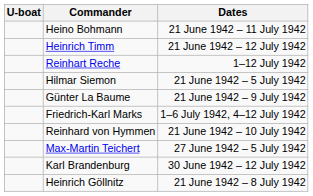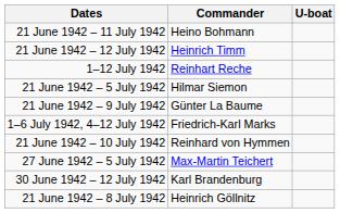 <table class="wikitable">
 <tr>
+<th>Dates</th>
+<th>Commander</th>
 <th>U-boat</th>
-<th>Commander</th>
-<th>Dates</th>
 </tr>
 <tr>
+<td align="right">21 June 1942 – 11 July 1942</td>
+<td align="left">Heino Bohmann</td>
 <td align="center"></td>
-<td align="left">Heino Bohmann</td>
-<td align="right">21 June 1942 – 11 July 1942</td>
 </tr>
 <tr>
+<td align="right">21 June 1942 – 12 July 1942</td>
+<td align="left"><a href='#'>Heinrich Timm</a></td>
 <td align="center"></td>
-<td align="left"><a href='#'>Heinrich Timm</a></td>
-<td align="right">21 June 1942 – 12 July 1942</td>
 </tr>
 <tr>
+<td align="right">1–12 July 1942</td>
+<td align="left"><a href='#'>Reinhart Reche</a></td>
 <td align="center"></td>
-<td align="left"><a href='#'>Reinhart Reche</a></td>
-<td align="right">1–12 July 1942</td>
 </tr>
 <tr>
+<td align="right">21 June 1942 – 5 July 1942</td>
+<td align="left">Hilmar Siemon</td>
 <td align="center"></td>
-<td align="left">Hilmar Siemon</td>
-<td align="right">21 June 1942 – 5 July 1942</td>
 </tr>
 <tr>
+<td align="right">21 June 1942 – 9 July 1942</td>
+<td align="left">Günter La Baume</td>
 <td align="center"></td>
-<td align="left">Günter La Baume</td>
-<td align="right">21 June 1942 – 9 July 1942</td>
 </tr>
 <tr>
+<td align="right">1–6 July 1942, 4–12 July 1942</td>
+<td align="left">Friedrich-Karl Marks</td>
 <td align="center"></td>
-<td align="left">Friedrich-Karl Marks</td>
-<td align="right">1–6 July 1942, 4–12 July 1942</td>
 </tr>
 <tr>
+<td align="right">21 June 1942 – 10 July 1942</td>
+<td align="left">Reinhard von Hymmen</td>
 <td align="center"></td>
-<td align="left">Reinhard von Hymmen</td>
-<td align="right">21 June 1942 – 10 July 1942</td>
 </tr>
 <tr>
+<td align="right">27 June 1942 – 5 July 1942</td>
+<td align="left"><a href='#'>Max-Martin Teichert</a></td>
 <td align="center"></td>
-<td align="left"><a href='#'>Max-Martin Teichert</a></td>
-<td align="right">27 June 1942 – 5 July 1942</td>
 </tr>
 <tr>
+<td align="right">30 June 1942 – 12 July 1942</td>
+<td align="left">Karl Brandenburg</td>
 <td align="center"></td>
-<td align="left">Karl Brandenburg</td>
-<td align="right">30 June 1942 – 12 July 1942</td>
 </tr>
 <tr>
+<td align="right">21 June 1942 – 8 July 1942</td>
+<td align="left">Heinrich Göllnitz</td>
 <td align="center"></td>
-<td align="left">Heinrich Göllnitz</td>
-<td align="right">21 June 1942 – 8 July 1942</td>
 </tr>
 </table>
